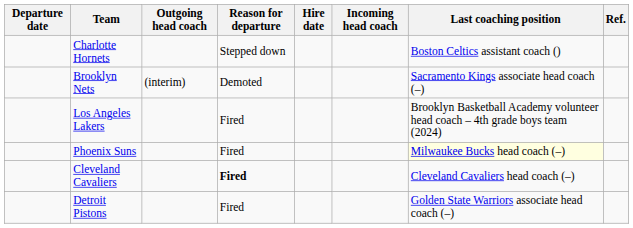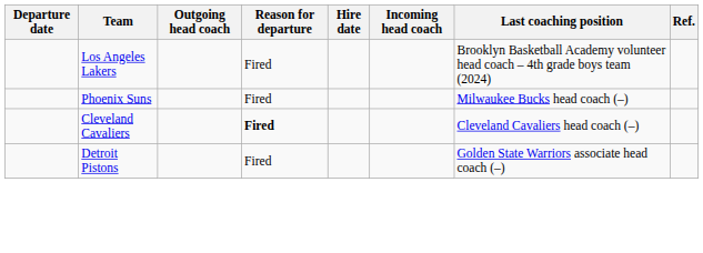 <table class="wikitable sortable">
 <tr>
 <th>Departure date</th>
 <th>Team</th>
 <th>Outgoing head coach</th>
 <th>Reason for departure</th>
 <th>Hire date</th>
 <th>Incoming head coach</th>
 <th class="unsortable">Last coaching position</th>
 <th class="unsortable">Ref.</th>
-</tr>
-<tr>
-<td align=center></td>
-<td><a href='#'>Charlotte Hornets</a></td>
-<td></td>
-<td>Stepped down</td>
-<td></td>
-<td></td>
-<td><a href='#'>Boston Celtics</a> assistant coach ()</td>
-<td align="center"></td>
-</tr>
-<tr>
-<td align=center></td>
-<td><a href='#'>Brooklyn Nets</a></td>
-<td> (interim)</td>
-<td>Demoted</td>
-<td></td>
-<td></td>
-<td><a href='#'>Sacramento Kings</a> associate head coach (–)</td>
-<td align="center"></td>
 </tr>
 <tr>
 <td align=center></td>
 <td><a href='#'>Los Angeles Lakers</a></td>
 <td></td>
 <td>Fired</td>
 <td></td>
 <td></td>
 <td>Brooklyn Basketball Academy volunteer head coach – 4th grade boys team (2024)</td>
 <td align="center"></td>
 </tr>
 <tr>
 <td align=center></td>
 <td><a href='#'>Phoenix Suns</a></td>
 <td></td>
 <td>Fired</td>
 <td></td>
 <td></td>
-<td style="background: lightyellow;"><a href='#'>Milwaukee Bucks</a> head coach (–)</td>
+<td><a href='#'>Milwaukee Bucks</a> head coach (–)</td>
 <td align="center"></td>
 </tr>
 <tr>
 <td align=center></td>
 <td><a href='#'>Cleveland Cavaliers</a></td>
 <td></td>
 <td><strong>Fired</strong></td>
 <td></td>
 <td></td>
 <td><a href='#'>Cleveland Cavaliers</a> head coach (–)</td>
 <td align="center"></td>
 </tr>
 <tr>
 <td align=center></td>
 <td><a href='#'>Detroit Pistons</a></td>
 <td></td>
 <td>Fired</td>
 <td></td>
 <td></td>
 <td><a href='#'>Golden State Warriors</a> associate head coach (–)</td>
 <td align="center"></td>
 </tr>
 </table>
